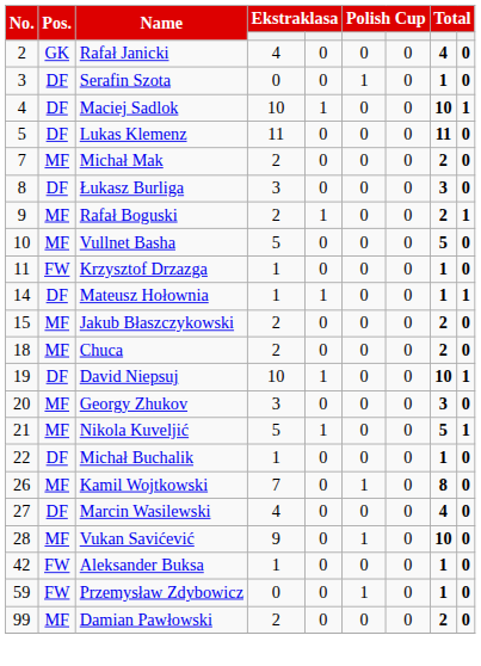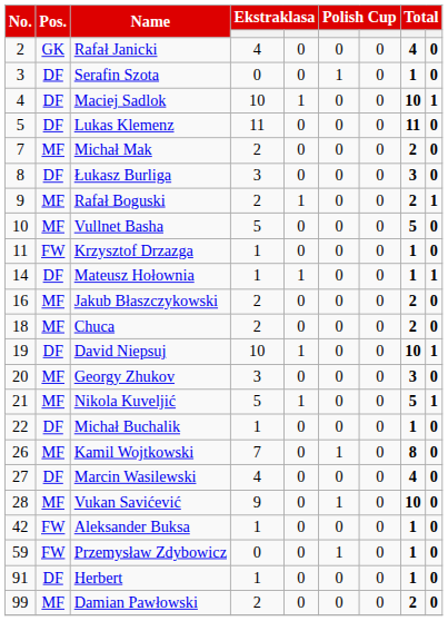 <table class="wikitable sortable" style="text-align: center;">
 <tr>
 <th rowspan="2" style="background:#DD0000; color:white; text-align:center;">No.</th>
 <th rowspan="2" style="background:#DD0000; color:white; text-align:center;">Pos.</th>
 <th rowspan="2" style="background:#DD0000; color:white; text-align:center;">Name</th>
 <th colspan="2" style="background:#DD0000; color:white; text-align:center;">Ekstraklasa</th>
 <th colspan="2" style="background:#DD0000; color:white; text-align:center;">Polish Cup</th>
 <th colspan="2" style="background:#DD0000; color:white; text-align:center;"><strong>Total</strong></th>
 </tr>
 <tr>
 <th></th>
 <th></th>
 <th></th>
 <th></th>
 <th></th>
 <th></th>
 </tr>
 <tr>
 <td>2</td>
 <td><a href='#'>GK</a></td>
 <td align=left> <a href='#'>Rafał Janicki</a></td>
 <td>4</td>
 <td>0</td>
 <td>0</td>
 <td>0</td>
 <td><strong>4</strong></td>
 <td><strong>0</strong></td>
 </tr>
 <tr>
 <td>3</td>
 <td><a href='#'>DF</a></td>
 <td align=left> <a href='#'>Serafin Szota</a></td>
 <td>0</td>
 <td>0</td>
 <td>1</td>
 <td>0</td>
 <td><strong>1</strong></td>
 <td><strong>0</strong></td>
 </tr>
 <tr>
 <td>4</td>
 <td><a href='#'>DF</a></td>
 <td align=left> <a href='#'>Maciej Sadlok</a></td>
 <td>10</td>
 <td>1</td>
 <td>0</td>
 <td>0</td>
 <td><strong>10</strong></td>
 <td><strong>1</strong></td>
 </tr>
 <tr>
 <td>5</td>
 <td><a href='#'>DF</a></td>
 <td align=left> <a href='#'>Lukas Klemenz</a></td>
 <td>11</td>
 <td>0</td>
 <td>0</td>
 <td>0</td>
 <td><strong>11</strong></td>
 <td><strong>0</strong></td>
 </tr>
 <tr>
 <td>7</td>
 <td><a href='#'>MF</a></td>
 <td align=left> <a href='#'>Michał Mak</a></td>
 <td>2</td>
 <td>0</td>
 <td>0</td>
 <td>0</td>
 <td><strong>2</strong></td>
 <td><strong>0</strong></td>
 </tr>
 <tr>
 <td>8</td>
 <td><a href='#'>DF</a></td>
 <td align=left> <a href='#'>Łukasz Burliga</a></td>
 <td>3</td>
 <td>0</td>
 <td>0</td>
 <td>0</td>
 <td><strong>3</strong></td>
 <td><strong>0</strong></td>
 </tr>
 <tr>
 <td>9</td>
 <td><a href='#'>MF</a></td>
 <td align=left> <a href='#'>Rafał Boguski</a></td>
 <td>2</td>
 <td>1</td>
 <td>0</td>
 <td>0</td>
 <td><strong>2</strong></td>
 <td><strong>1</strong></td>
 </tr>
 <tr>
 <td>10</td>
 <td><a href='#'>MF</a></td>
 <td align=left> <a href='#'>Vullnet Basha</a></td>
 <td>5</td>
 <td>0</td>
 <td>0</td>
 <td>0</td>
 <td><strong>5</strong></td>
 <td><strong>0</strong></td>
 </tr>
 <tr>
 <td>11</td>
 <td><a href='#'>FW</a></td>
 <td align=left> <a href='#'>Krzysztof Drzazga</a></td>
 <td>1</td>
 <td>0</td>
 <td>0</td>
 <td>0</td>
 <td><strong>1</strong></td>
 <td><strong>0</strong></td>
 </tr>
 <tr>
 <td>14</td>
 <td><a href='#'>DF</a></td>
 <td align=left> <a href='#'>Mateusz Hołownia</a></td>
 <td>1</td>
 <td>1</td>
 <td>0</td>
 <td>0</td>
 <td><strong>1</strong></td>
 <td><strong>1</strong></td>
 </tr>
 <tr>
-<td>15</td>
+<td>16</td>
 <td><a href='#'>MF</a></td>
 <td align=left> <a href='#'>Jakub Błaszczykowski</a></td>
 <td>2</td>
 <td>0</td>
 <td>0</td>
 <td>0</td>
 <td><strong>2</strong></td>
 <td><strong>0</strong></td>
 </tr>
 <tr>
 <td>18</td>
 <td><a href='#'>MF</a></td>
 <td align=left> <a href='#'>Chuca</a></td>
 <td>2</td>
 <td>0</td>
 <td>0</td>
 <td>0</td>
 <td><strong>2</strong></td>
 <td><strong>0</strong></td>
 </tr>
 <tr>
 <td>19</td>
 <td><a href='#'>DF</a></td>
 <td align=left> <a href='#'>David Niepsuj</a></td>
 <td>10</td>
 <td>1</td>
 <td>0</td>
 <td>0</td>
 <td><strong>10</strong></td>
 <td><strong>1</strong></td>
 </tr>
 <tr>
 <td>20</td>
 <td><a href='#'>MF</a></td>
 <td align=left> <a href='#'>Georgy Zhukov</a></td>
 <td>3</td>
 <td>0</td>
 <td>0</td>
 <td>0</td>
 <td><strong>3</strong></td>
 <td><strong>0</strong></td>
 </tr>
 <tr>
 <td>21</td>
 <td><a href='#'>MF</a></td>
 <td align=left> <a href='#'>Nikola Kuveljić</a></td>
 <td>5</td>
 <td>1</td>
 <td>0</td>
 <td>0</td>
 <td><strong>5</strong></td>
 <td><strong>1</strong></td>
 </tr>
 <tr>
 <td>22</td>
 <td><a href='#'>DF</a></td>
 <td align=left> <a href='#'>Michał Buchalik</a></td>
 <td>1</td>
 <td>0</td>
 <td>0</td>
 <td>0</td>
 <td><strong>1</strong></td>
 <td><strong>0</strong></td>
 </tr>
 <tr>
 <td>26</td>
 <td><a href='#'>MF</a></td>
 <td align=left> <a href='#'>Kamil Wojtkowski</a></td>
 <td>7</td>
 <td>0</td>
 <td>1</td>
 <td>0</td>
 <td><strong>8</strong></td>
 <td><strong>0</strong></td>
 </tr>
 <tr>
 <td>27</td>
 <td><a href='#'>DF</a></td>
 <td align=left> <a href='#'>Marcin Wasilewski</a></td>
 <td>4</td>
 <td>0</td>
 <td>0</td>
 <td>0</td>
 <td><strong>4</strong></td>
 <td><strong>0</strong></td>
 </tr>
 <tr>
 <td>28</td>
 <td><a href='#'>MF</a></td>
 <td align=left> <a href='#'>Vukan Savićević</a></td>
 <td>9</td>
 <td>0</td>
 <td>1</td>
 <td>0</td>
 <td><strong>10</strong></td>
 <td><strong>0</strong></td>
 </tr>
 <tr>
 <td>42</td>
 <td><a href='#'>FW</a></td>
 <td align=left> <a href='#'>Aleksander Buksa</a></td>
 <td>1</td>
 <td>0</td>
 <td>0</td>
 <td>0</td>
 <td><strong>1</strong></td>
 <td><strong>0</strong></td>
 </tr>
 <tr>
 <td>59</td>
 <td><a href='#'>FW</a></td>
 <td align=left> <a href='#'>Przemysław Zdybowicz</a></td>
 <td>0</td>
 <td>0</td>
 <td>1</td>
 <td>0</td>
 <td><strong>1</strong></td>
 <td><strong>0</strong></td>
 </tr>
 <tr>
+<td>91</td>
+<td><a href='#'>DF</a></td>
+<td align=left> <a href='#'>Herbert</a></td>
+<td>1</td>
+<td>0</td>
+<td>0</td>
+<td>0</td>
+<td><strong>1</strong></td>
+<td><strong>0</strong></td>
+</tr>
+<tr>
 <td>99</td>
 <td><a href='#'>MF</a></td>
 <td align=left> <a href='#'>Damian Pawłowski</a></td>
 <td>2</td>
 <td>0</td>
 <td>0</td>
 <td>0</td>
 <td><strong>2</strong></td>
 <td><strong>0</strong></td>
 </tr>
 <tr>
 </tr>
 </table>
